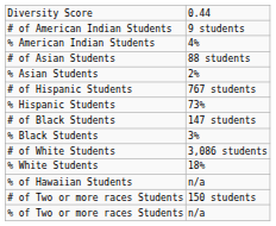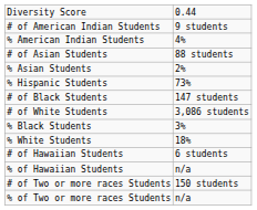 <table class="wikitable">
 <tr>
 <td>Diversity Score</td>
 <td>0.44</td>
 </tr>
 <tr>
 <td># of American Indian Students</td>
 <td>9 students</td>
 </tr>
 <tr>
 <td>% American Indian Students</td>
 <td>4%</td>
 </tr>
 <tr>
 <td># of Asian Students</td>
 <td>88 students</td>
 </tr>
 <tr>
 <td>% Asian Students</td>
 <td>2%</td>
 </tr>
 <tr>
-<td># of Hispanic Students</td>
-<td>767 students</td>
-</tr>
-<tr>
 <td>% Hispanic Students</td>
 <td>73%</td>
 </tr>
 <tr>
 <td># of Black Students</td>
 <td>147 students</td>
 </tr>
 <tr>
+<td># of White Students</td>
+<td>3,086 students</td>
+</tr>
+<tr>
 <td>% Black Students</td>
 <td>3%</td>
 </tr>
 <tr>
-<td># of White Students</td>
-<td>3,086 students</td>
+<td>% White Students</td>
+<td>18%</td>
 </tr>
 <tr>
-<td>% White Students</td>
-<td>18%</td>
+<td># of Hawaiian Students</td>
+<td>6 students</td>
 </tr>
 <tr>
 <td>% of Hawaiian Students</td>
 <td>n/a</td>
 </tr>
 <tr>
 <td># of Two or more races Students</td>
 <td>150 students</td>
 </tr>
 <tr>
 <td>% of Two or more races Students</td>
 <td>n/a</td>
 </tr>
 </table>
